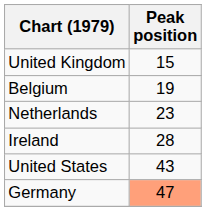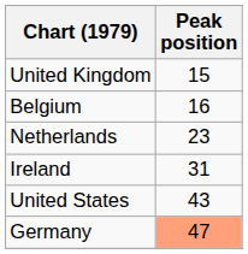 <table class="wikitable sortable">
 <tr>
 <th align="left">Chart (1979)</th>
 <th style="text-align:center;">Peak<br>position</th>
 </tr>
 <tr>
 <td align="left">United Kingdom</td>
 <td style="text-align:center;">15</td>
 </tr>
 <tr>
 <td align="left">Belgium</td>
-<td style="text-align:center;">19</td>
+<td style="text-align:center;">16</td>
 </tr>
 <tr>
 <td align="left">Netherlands</td>
 <td style="text-align:center;">23</td>
 </tr>
 <tr>
 <td align="left">Ireland</td>
-<td style="text-align:center;">28</td>
+<td style="text-align:center;">31</td>
 </tr>
 <tr>
 <td align="left">United States</td>
 <td style="text-align:center;">43</td>
 </tr>
 <tr>
 <td align="left">Germany</td>
 <td style="background: lightsalmon; text-align:center;">47</td>
 </tr>
 <tr>
 </tr>
 </table>
